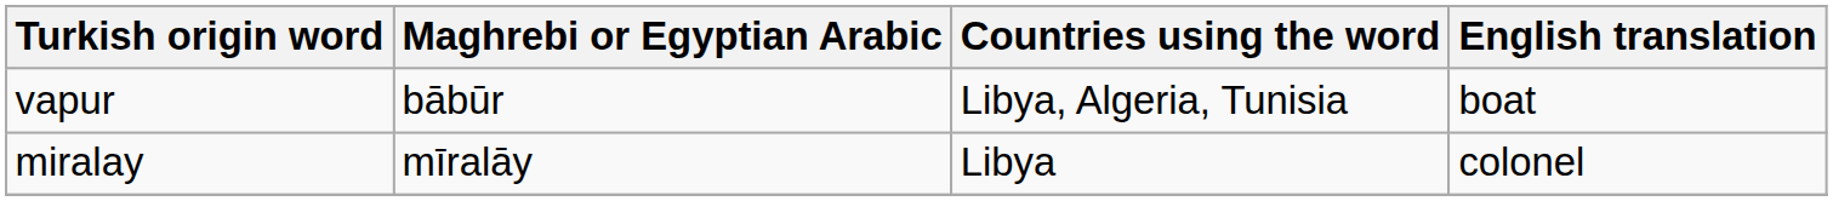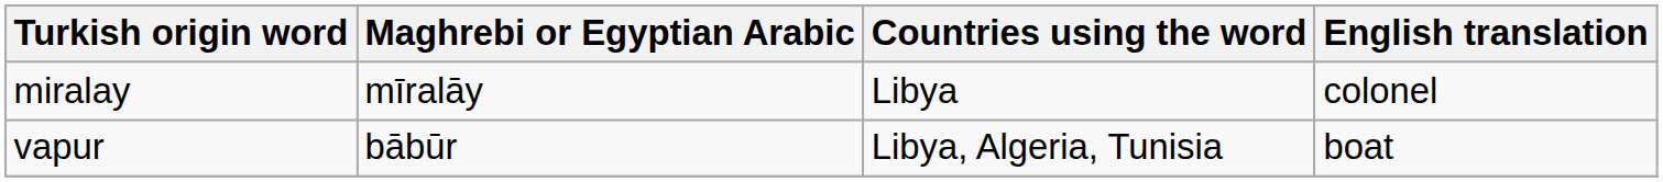 <table class="wikitable">
 <tr>
 <th align=left>Turkish origin word</th>
 <th align=left>Maghrebi or Egyptian Arabic</th>
 <th align=left>Countries using the word</th>
 <th align=left>English translation</th>
 </tr>
 <tr>
+<td>miralay</td>
+<td>mīralāy</td>
+<td>Libya</td>
+<td>colonel</td>
+</tr>
+<tr>
 <td>vapur</td>
 <td>bābūr</td>
 <td>Libya, Algeria, Tunisia</td>
 <td>boat</td>
 </tr>
 <tr>
-<td>miralay</td>
-<td>mīralāy</td>
-<td>Libya</td>
-<td>colonel</td>
-</tr>
-<tr>
 </tr>
 </table>
